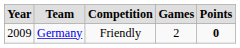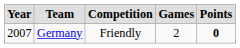 <table class="wikitable">
 <tr align="center" style="background:#dfdfdf;">
 <td><strong>Year</strong></td>
 <td><strong>Team</strong></td>
 <td><strong>Competition</strong></td>
 <td><strong>Games</strong></td>
 <td><strong>Points</strong></td>
 </tr>
 <tr align="center">
-<td>2009</td>
+<td>2007</td>
 <td><a href='#'>Germany</a></td>
 <td>Friendly</td>
 <td>2</td>
 <td><strong>0</strong></td>
 </tr>
 </table>
